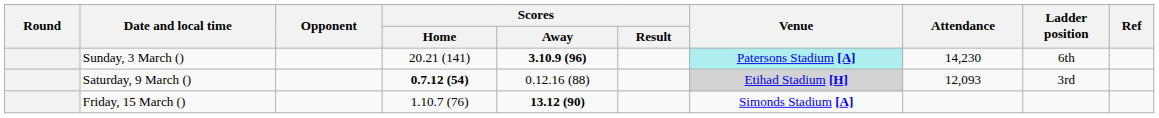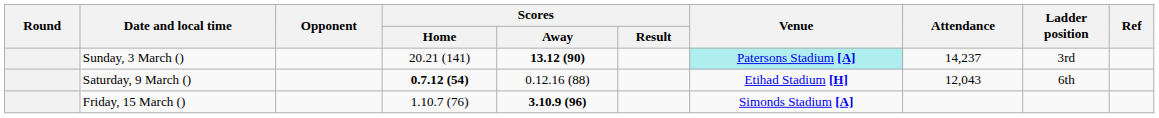 <table class="wikitable plainrowheaders" style="font-size:90%; width:100%; text-align:center;">
 <tr>
 <th scope="col" rowspan=2>Round</th>
 <th scope="col" rowspan=2>Date and local time</th>
 <th scope="col" rowspan=2>Opponent</th>
 <th scope="col" colspan=3>Scores</th>
 <th scope="col" rowspan=2>Venue</th>
 <th scope="col" rowspan=2>Attendance</th>
 <th scope="col" rowspan=2>Ladder<br>position</th>
 <th scope="col" rowspan=2>Ref</th>
 </tr>
 <tr>
 <th scope="col">Home</th>
 <th scope="col">Away</th>
 <th scope="col">Result</th>
 </tr>
 <tr>
 <th scope="row"></th>
 <td align=left>Sunday, 3 March ()</td>
 <td align=left></td>
 <td>20.21 (141)</td>
-<td><strong>3.10.9 (96)</strong></td>
+<td><strong>13.12 (90)</strong></td>
 <td></td>
 <td style="background: paleturquoise;"><a href='#'>Patersons Stadium</a> <a href='#'><strong>[A]</strong></a></td>
-<td>14,230</td>
-<td>6th</td>
+<td>14,237</td>
+<td>3rd</td>
 <td></td>
 </tr>
 <tr>
 <th scope="row"></th>
 <td align=left>Saturday, 9 March ()</td>
 <td align=left></td>
 <td><strong>0.7.12 (54)</strong></td>
 <td>0.12.16 (88)</td>
 <td></td>
-<td style="background: lightgrey;"><a href='#'>Etihad Stadium</a> <a href='#'><strong>[H]</strong></a></td>
-<td>12,093</td>
-<td>3rd</td>
+<td><a href='#'>Etihad Stadium</a> <a href='#'><strong>[H]</strong></a></td>
+<td>12,043</td>
+<td>6th</td>
 <td></td>
 </tr>
 <tr>
 <th scope="row"></th>
 <td align=left>Friday, 15 March ()</td>
 <td align=left></td>
 <td>1.10.7 (76)</td>
-<td><strong>13.12 (90)</strong></td>
+<td><strong>3.10.9 (96)</strong></td>
 <td></td>
 <td><a href='#'>Simonds Stadium</a> <a href='#'><strong>[A]</strong></a></td>
 <td></td>
 <td></td>
 <td></td>
 </tr>
 </table>
